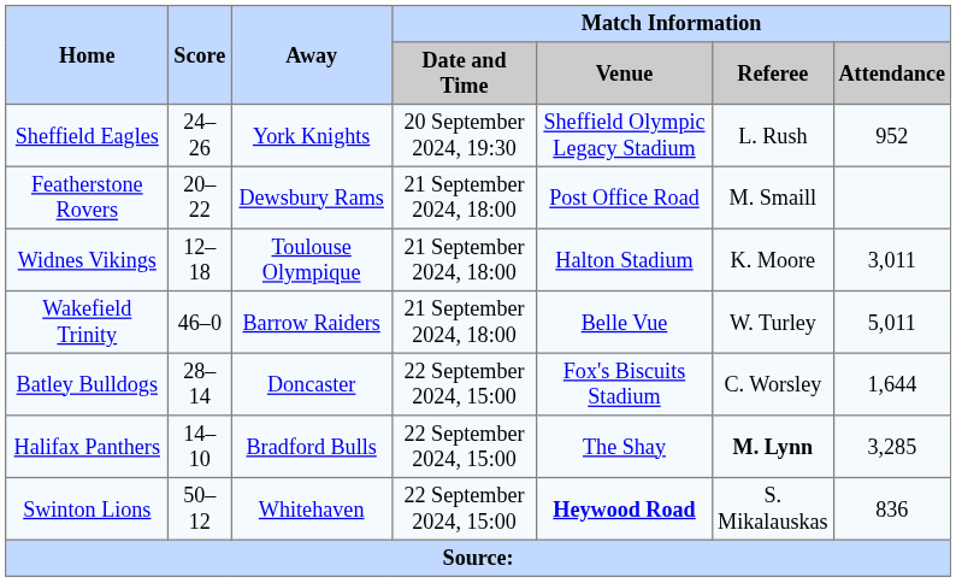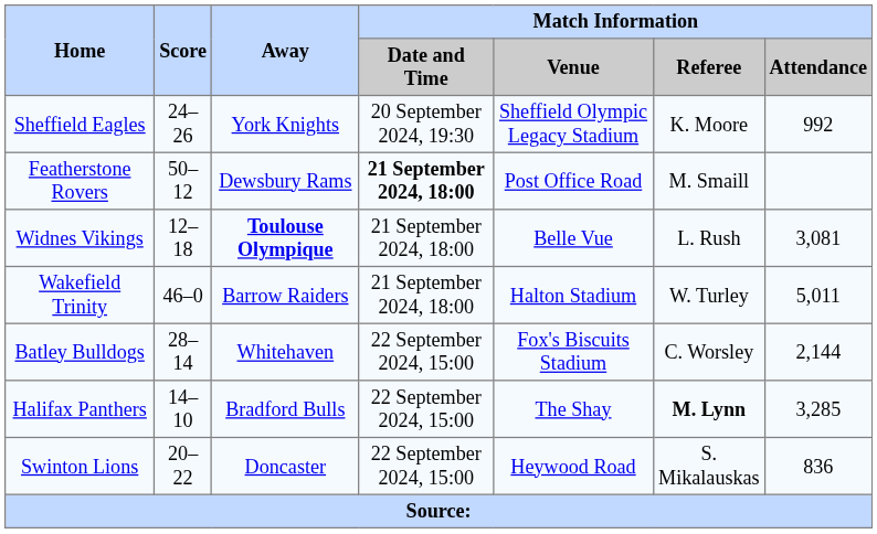 <table border=1 style="border-collapse:collapse; font-size:90%; text-align:center;" cellpadding=3 cellspacing=0 width=100%>
 <tr bgcolor=#C1D8FF>
 <th scope="col" rowspan=2 width=19%>Home</th>
 <th scope="col" rowspan=2 width=6%>Score</th>
 <th scope="col" rowspan=2 width=19%>Away</th>
 <th colspan=6>Match Information</th>
 </tr>
 <tr bgcolor=#CCCCCC>
 <th scope="col" width=17%>Date and Time</th>
 <th scope="col" width=22%>Venue</th>
 <th scope="col" width=10%>Referee</th>
 <th scope="col" width=7%>Attendance</th>
 </tr>
 <tr bgcolor=#F5FAFF>
 <td> <a href='#'>Sheffield Eagles</a></td>
 <td>24–26</td>
 <td> <a href='#'>York Knights</a></td>
 <td>20 September 2024, 19:30</td>
 <td><a href='#'>Sheffield Olympic Legacy Stadium</a></td>
-<td>L. Rush</td>
-<td>952</td>
+<td>K. Moore</td>
+<td>992</td>
 </tr>
 <tr bgcolor=#F5FAFF>
 <td> <a href='#'>Featherstone Rovers</a></td>
-<td>20–22</td>
+<td>50–12</td>
 <td> <a href='#'>Dewsbury Rams</a></td>
-<td>21 September 2024, 18:00</td>
+<td><strong>21 September 2024, 18:00</strong></td>
 <td><a href='#'>Post Office Road</a></td>
 <td>M. Smaill</td>
 <td></td>
 </tr>
 <tr bgcolor=#F5FAFF>
 <td> <a href='#'>Widnes Vikings</a></td>
 <td>12–18</td>
-<td> <a href='#'>Toulouse Olympique</a></td>
+<td><strong> <a href='#'>Toulouse Olympique</a></strong></td>
 <td>21 September 2024, 18:00</td>
-<td><a href='#'>Halton Stadium</a></td>
-<td>K. Moore</td>
-<td>3,011</td>
+<td><a href='#'>Belle Vue</a></td>
+<td>L. Rush</td>
+<td>3,081</td>
 </tr>
 <tr bgcolor=#F5FAFF>
 <td> <a href='#'>Wakefield Trinity</a></td>
 <td>46–0</td>
 <td> <a href='#'>Barrow Raiders</a></td>
 <td>21 September 2024, 18:00</td>
-<td><a href='#'>Belle Vue</a></td>
+<td><a href='#'>Halton Stadium</a></td>
 <td>W. Turley</td>
 <td>5,011</td>
 </tr>
 <tr bgcolor=#F5FAFF>
 <td> <a href='#'>Batley Bulldogs</a></td>
 <td>28–14</td>
-<td> <a href='#'>Doncaster</a></td>
+<td> <a href='#'>Whitehaven</a></td>
 <td>22 September 2024, 15:00</td>
 <td><a href='#'>Fox's Biscuits Stadium</a></td>
 <td>C. Worsley</td>
-<td>1,644</td>
+<td>2,144</td>
 </tr>
 <tr bgcolor=#F5FAFF>
 <td> <a href='#'>Halifax Panthers</a></td>
 <td>14–10</td>
 <td> <a href='#'>Bradford Bulls</a></td>
 <td>22 September 2024, 15:00</td>
 <td><a href='#'>The Shay</a></td>
 <td><strong>M. Lynn</strong></td>
 <td>3,285</td>
 </tr>
 <tr bgcolor=#F5FAFF>
 <td> <a href='#'>Swinton Lions</a></td>
-<td>50–12</td>
-<td> <a href='#'>Whitehaven</a></td>
+<td>20–22</td>
+<td> <a href='#'>Doncaster</a></td>
 <td>22 September 2024, 15:00</td>
-<td><strong><a href='#'>Heywood Road</a></strong></td>
+<td><a href='#'>Heywood Road</a></td>
 <td>S. Mikalauskas</td>
 <td>836</td>
 </tr>
 <tr style="background:#c1d8ff;">
 <th colspan=7>Source:</th>
 </tr>
 </table>
